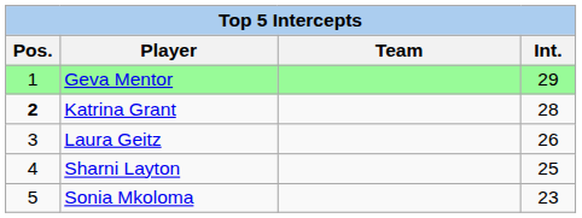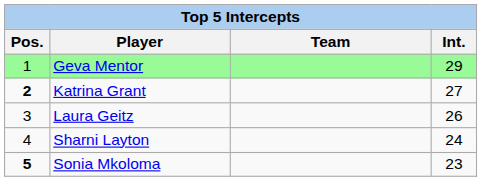 <table class=wikitable style=font-size:90%>
 <tr>
 <th colspan=6 style=background:#ABCDEF>Top 5 Intercepts</th>
 </tr>
 <tr>
 <th width=35px>Pos.</th>
 <th width=160px>Player</th>
 <th width=180px>Team</th>
 <th width=35px>Int.</th>
 </tr>
 <tr bgcolor=palegreen>
 <td align=center>1</td>
 <td><a href='#'>Geva Mentor</a></td>
 <td></td>
 <td align=center>29</td>
 </tr>
 <tr>
 <td align=center><strong>2</strong></td>
 <td><a href='#'>Katrina Grant</a></td>
 <td></td>
-<td align=center>28</td>
+<td align=center>27</td>
 </tr>
 <tr>
 <td align=center>3</td>
 <td><a href='#'>Laura Geitz</a></td>
 <td></td>
 <td align=center>26</td>
 </tr>
 <tr>
 <td align=center>4</td>
 <td><a href='#'>Sharni Layton</a></td>
 <td></td>
-<td align=center>25</td>
+<td align=center>24</td>
 </tr>
 <tr>
-<td align=center>5</td>
+<td align=center><strong>5</strong></td>
 <td><a href='#'>Sonia Mkoloma</a></td>
 <td></td>
 <td align=center>23</td>
 </tr>
 </table>
